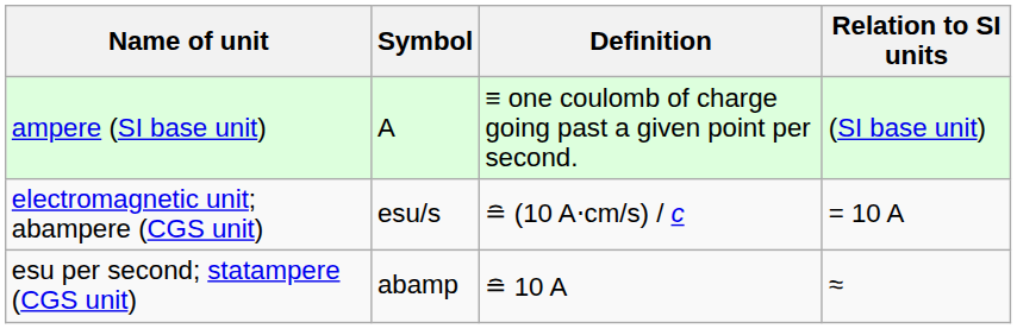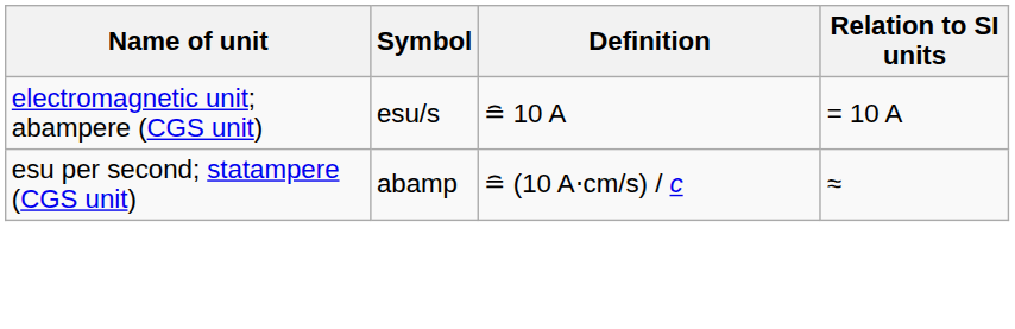 <table class="wikitable">
 <tr>
 <th>Name of unit</th>
 <th>Symbol</th>
 <th width="200pt">Definition</th>
 <th>Relation to SI units</th>
 </tr>
-<tr style="background:#dfd;">
-<td><a href='#'>ampere</a> (<a href='#'>SI base unit</a>)</td>
-<td>A</td>
-<td>≡ one coulomb of charge going past a given point per second.</td>
-<td>(<a href='#'>SI base unit</a>)</td>
-</tr>
 <tr>
 <td><a href='#'>electromagnetic unit</a>; abampere (<a href='#'>CGS&nbsp;unit</a>)</td>
 <td>esu/s</td>
-<td>≘ (10 A⋅cm/s) / <a href='#'><em>c</em></a></td>
+<td>≘ 10 A</td>
 <td>= 10 A</td>
 </tr>
 <tr>
 <td>esu per second; <a href='#'>statampere</a> (<a href='#'>CGS&nbsp;unit</a>)</td>
 <td>abamp</td>
-<td>≘ 10 A</td>
+<td>≘ (10 A⋅cm/s) / <a href='#'><em>c</em></a></td>
 <td>≈ </td>
 </tr>
 </table>
